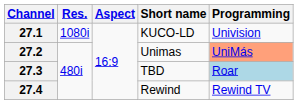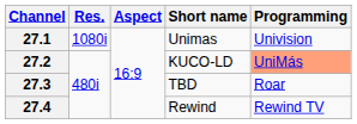 <table class="wikitable">
 <tr>
 <th scope = "col"><a href='#'>Channel</a></th>
 <th scope = "col"><a href='#'>Res.</a></th>
 <th scope = "col"><a href='#'>Aspect</a></th>
 <th scope = "col">Short name</th>
 <th scope = "col">Programming</th>
 </tr>
 <tr>
 <th scope = "row">27.1</th>
 <td><a href='#'>1080i</a></td>
 <td rowspan="4"><a href='#'>16:9</a></td>
-<td>KUCO-LD</td>
+<td>Unimas</td>
 <td><a href='#'>Univision</a></td>
 </tr>
 <tr>
 <th scope = "row">27.2</th>
 <td rowspan="3"><a href='#'>480i</a></td>
-<td>Unimas</td>
+<td>KUCO-LD</td>
 <td style="background: lightsalmon;"><a href='#'>UniMás</a></td>
 </tr>
 <tr>
 <th>27.3</th>
 <td>TBD</td>
-<td style="background: lightblue;"><a href='#'>Roar</a></td>
+<td><a href='#'>Roar</a></td>
 </tr>
 <tr>
 <th scope = "row">27.4</th>
 <td>Rewind</td>
 <td><a href='#'>Rewind TV</a></td>
 </tr>
 </table>
